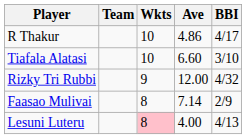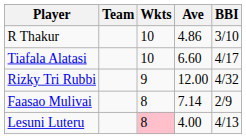 <table class="wikitable">
 <tr>
 <th>Player</th>
 <th>Team</th>
 <th>Wkts</th>
 <th>Ave</th>
 <th>BBI</th>
 </tr>
 <tr>
 <td>R Thakur</td>
 <td></td>
 <td>10</td>
 <td>4.86</td>
-<td>4/17</td>
+<td>3/10</td>
 </tr>
 <tr>
 <td><a href='#'>Tiafala Alatasi</a></td>
 <td></td>
 <td>10</td>
 <td>6.60</td>
-<td>3/10</td>
+<td>4/17</td>
 </tr>
 <tr>
 <td><a href='#'>Rizky Tri Rubbi</a></td>
 <td></td>
 <td>9</td>
 <td>12.00</td>
 <td>4/32</td>
 </tr>
 <tr>
 <td><a href='#'>Faasao Mulivai</a></td>
 <td></td>
 <td>8</td>
 <td>7.14</td>
 <td>2/9</td>
 </tr>
 <tr>
 <td><a href='#'>Lesuni Luteru</a></td>
 <td></td>
 <td style="background: pink;">8</td>
 <td>4.00</td>
 <td>4/13</td>
 </tr>
 </table>
